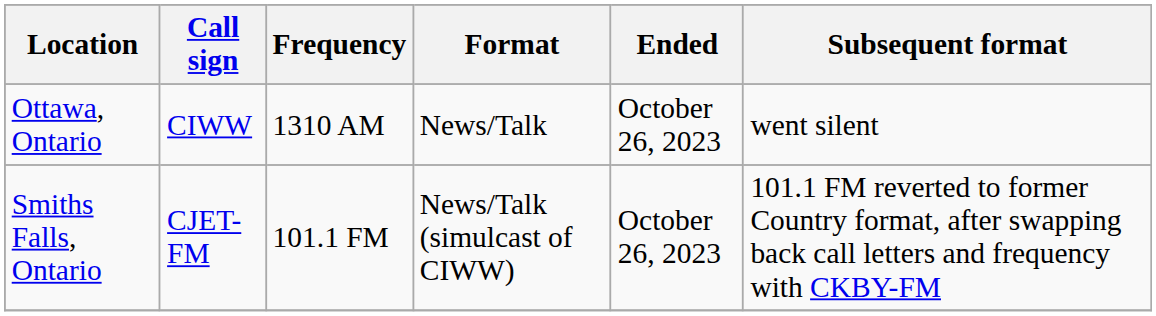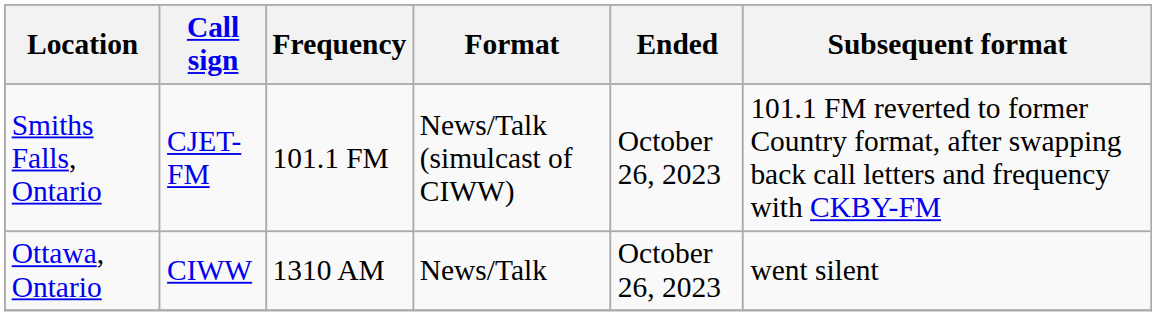 <table class="wikitable sortable" style="width:100%;">
 <tr>
 <th>Location</th>
 <th><a href='#'>Call sign</a></th>
 <th>Frequency</th>
 <th>Format</th>
 <th>Ended</th>
 <th>Subsequent format</th>
 </tr>
 <tr>
+<td><a href='#'>Smiths Falls</a>, <a href='#'>Ontario</a></td>
+<td><a href='#'>CJET-FM</a></td>
+<td>101.1 FM</td>
+<td>News/Talk (simulcast of CIWW)</td>
+<td>October 26, 2023</td>
+<td>101.1 FM reverted to former Country format, after swapping back call letters and frequency with <a href='#'>CKBY-FM</a></td>
+</tr>
+<tr>
 <td><a href='#'>Ottawa</a>, <a href='#'>Ontario</a></td>
 <td><a href='#'>CIWW</a></td>
 <td>1310 AM</td>
 <td>News/Talk</td>
 <td>October 26, 2023</td>
 <td>went silent</td>
 </tr>
 <tr>
-<td><a href='#'>Smiths Falls</a>, <a href='#'>Ontario</a></td>
-<td><a href='#'>CJET-FM</a></td>
-<td>101.1 FM</td>
-<td>News/Talk (simulcast of CIWW)</td>
-<td>October 26, 2023</td>
-<td>101.1 FM reverted to former Country format, after swapping back call letters and frequency with <a href='#'>CKBY-FM</a></td>
-</tr>
-<tr>
 </tr>
 </table>
